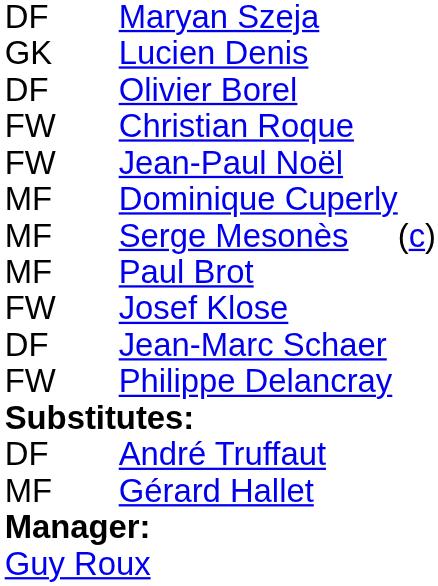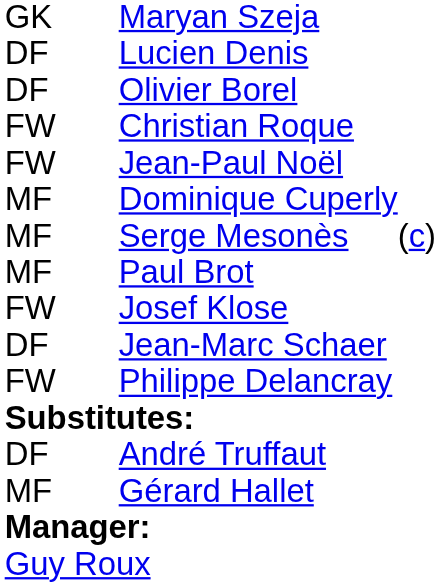 <table style="font-size: 90%" cellspacing="0" cellpadding="0" align=center>
 <tr>
 <td colspan=4></td>
 </tr>
 <tr>
 <th width=25></th>
 <th width=25></th>
 </tr>
 <tr>
-<td>DF</td>
+<td>GK</td>
 <td><strong> </strong></td>
 <td> <a href='#'>Maryan Szeja</a></td>
 </tr>
 <tr>
-<td>GK</td>
+<td>DF</td>
 <td><strong> </strong></td>
 <td> <a href='#'>Lucien Denis</a></td>
 </tr>
 <tr>
 <td>DF</td>
 <td><strong> </strong></td>
 <td> <a href='#'>Olivier Borel</a></td>
 </tr>
 <tr>
 <td>FW</td>
 <td><strong> </strong></td>
 <td> <a href='#'>Christian Roque</a></td>
 </tr>
 <tr>
 <td>FW</td>
 <td><strong> </strong></td>
 <td> <a href='#'>Jean-Paul Noël</a></td>
 </tr>
 <tr>
 <td>MF</td>
 <td><strong> </strong></td>
 <td> <a href='#'>Dominique Cuperly</a></td>
 </tr>
 <tr>
 <td>MF</td>
 <td><strong> </strong></td>
 <td> <a href='#'>Serge Mesonès</a></td>
 <td>(<a href='#'>c</a>)</td>
 </tr>
 <tr>
 <td>MF</td>
 <td><strong> </strong></td>
 <td> <a href='#'>Paul Brot</a></td>
 </tr>
 <tr>
 <td>FW</td>
 <td><strong> </strong></td>
 <td> <a href='#'>Josef Klose</a></td>
 </tr>
 <tr>
 <td>DF</td>
 <td><strong> </strong></td>
 <td> <a href='#'>Jean-Marc Schaer</a></td>
 <td></td>
 <td></td>
 </tr>
 <tr>
 <td>FW</td>
 <td><strong> </strong></td>
 <td> <a href='#'>Philippe Delancray</a></td>
 <td></td>
 <td></td>
 </tr>
 <tr>
 <td colspan=3><strong>Substitutes:</strong></td>
 </tr>
 <tr>
 <td>DF</td>
 <td><strong> </strong></td>
 <td> <a href='#'>André Truffaut</a></td>
 <td></td>
 <td></td>
 </tr>
 <tr>
 <td>MF</td>
 <td><strong> </strong></td>
 <td> <a href='#'>Gérard Hallet</a></td>
 <td></td>
 <td></td>
 </tr>
 <tr>
 <td colspan=3><strong>Manager:</strong></td>
 </tr>
 <tr>
 <td colspan=4> <a href='#'>Guy Roux</a></td>
 </tr>
 </table>
